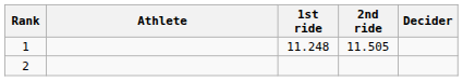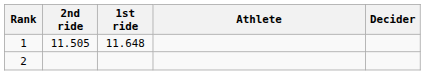 <table class=wikitable style="text-align:center">
 <tr>
 <th width=40>Rank</th>
+<th width=60>2nd ride</th>
+<th width=60>1st ride</th>
 <th width=250>Athlete</th>
-<th width=60>1st ride</th>
-<th width=60>2nd ride</th>
 <th width=60>Decider</th>
 </tr>
 <tr>
 <td>1</td>
+<td>11.505</td>
+<td>11.648</td>
 <td align=left></td>
-<td>11.248</td>
-<td>11.505</td>
 <td></td>
 </tr>
 <tr>
 <td>2</td>
-<td align=left></td>
 <td></td>
 <td></td>
+<td align=left></td>
 <td></td>
 </tr>
 </table>
